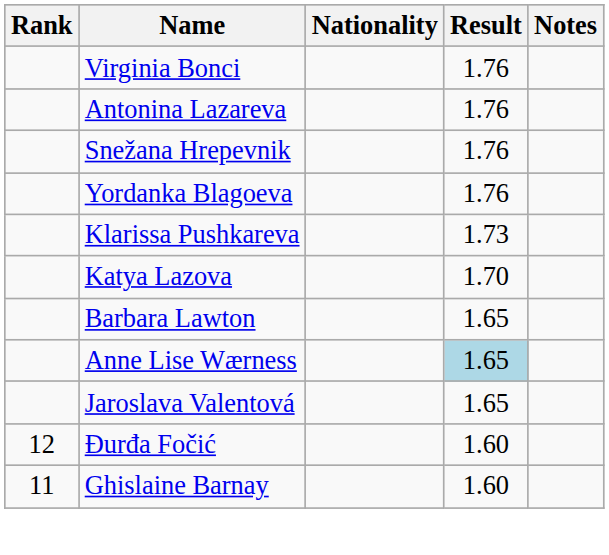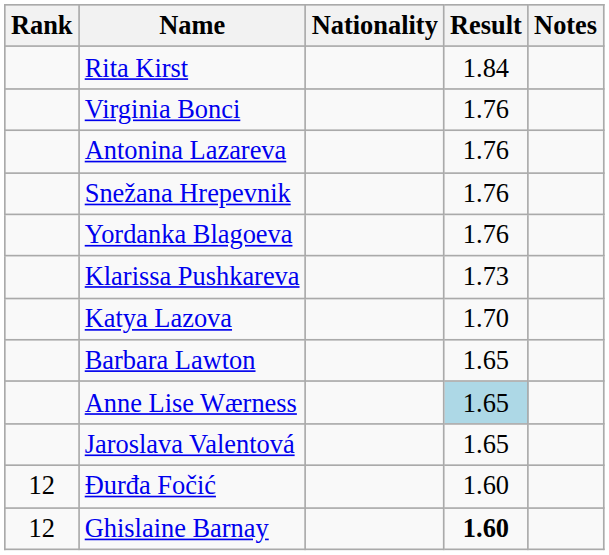 <table class="wikitable sortable" style="text-align:center">
 <tr>
 <th>Rank</th>
 <th>Name</th>
 <th>Nationality</th>
 <th>Result</th>
 <th>Notes</th>
+</tr>
+<tr>
+<td></td>
+<td align="left"><a href='#'>Rita Kirst</a></td>
+<td align=left></td>
+<td>1.84</td>
+<td></td>
 </tr>
 <tr>
 <td></td>
 <td align="left"><a href='#'>Virginia Bonci</a></td>
 <td align=left></td>
 <td>1.76</td>
 <td></td>
 </tr>
 <tr>
 <td></td>
 <td align="left"><a href='#'>Antonina Lazareva</a></td>
 <td align=left></td>
 <td>1.76</td>
 <td></td>
 </tr>
 <tr>
 <td></td>
 <td align="left"><a href='#'>Snežana Hrepevnik</a></td>
 <td align=left></td>
 <td>1.76</td>
 <td></td>
 </tr>
 <tr>
 <td></td>
 <td align="left"><a href='#'>Yordanka Blagoeva</a></td>
 <td align=left></td>
 <td>1.76</td>
 <td></td>
 </tr>
 <tr>
 <td></td>
 <td align="left"><a href='#'>Klarissa Pushkareva</a></td>
 <td align=left></td>
 <td>1.73</td>
 <td></td>
 </tr>
 <tr>
 <td></td>
 <td align="left"><a href='#'>Katya Lazova</a></td>
 <td align=left></td>
 <td>1.70</td>
 <td></td>
 </tr>
 <tr>
 <td></td>
 <td align="left"><a href='#'>Barbara Lawton</a></td>
 <td align=left></td>
 <td>1.65</td>
 <td></td>
 </tr>
 <tr>
 <td></td>
 <td align="left"><a href='#'>Anne Lise Wærness</a></td>
 <td align=left></td>
 <td style="background: lightblue;">1.65</td>
 <td></td>
 </tr>
 <tr>
 <td></td>
 <td align="left"><a href='#'>Jaroslava Valentová</a></td>
 <td align=left></td>
 <td>1.65</td>
 <td></td>
 </tr>
 <tr>
 <td>12</td>
 <td align="left"><a href='#'>Đurđa Fočić</a></td>
 <td align=left></td>
 <td>1.60</td>
 <td></td>
 </tr>
 <tr>
-<td>11</td>
+<td>12</td>
 <td align="left"><a href='#'>Ghislaine Barnay</a></td>
 <td align=left></td>
-<td>1.60</td>
+<td><strong>1.60</strong></td>
 <td></td>
 </tr>
 </table>
